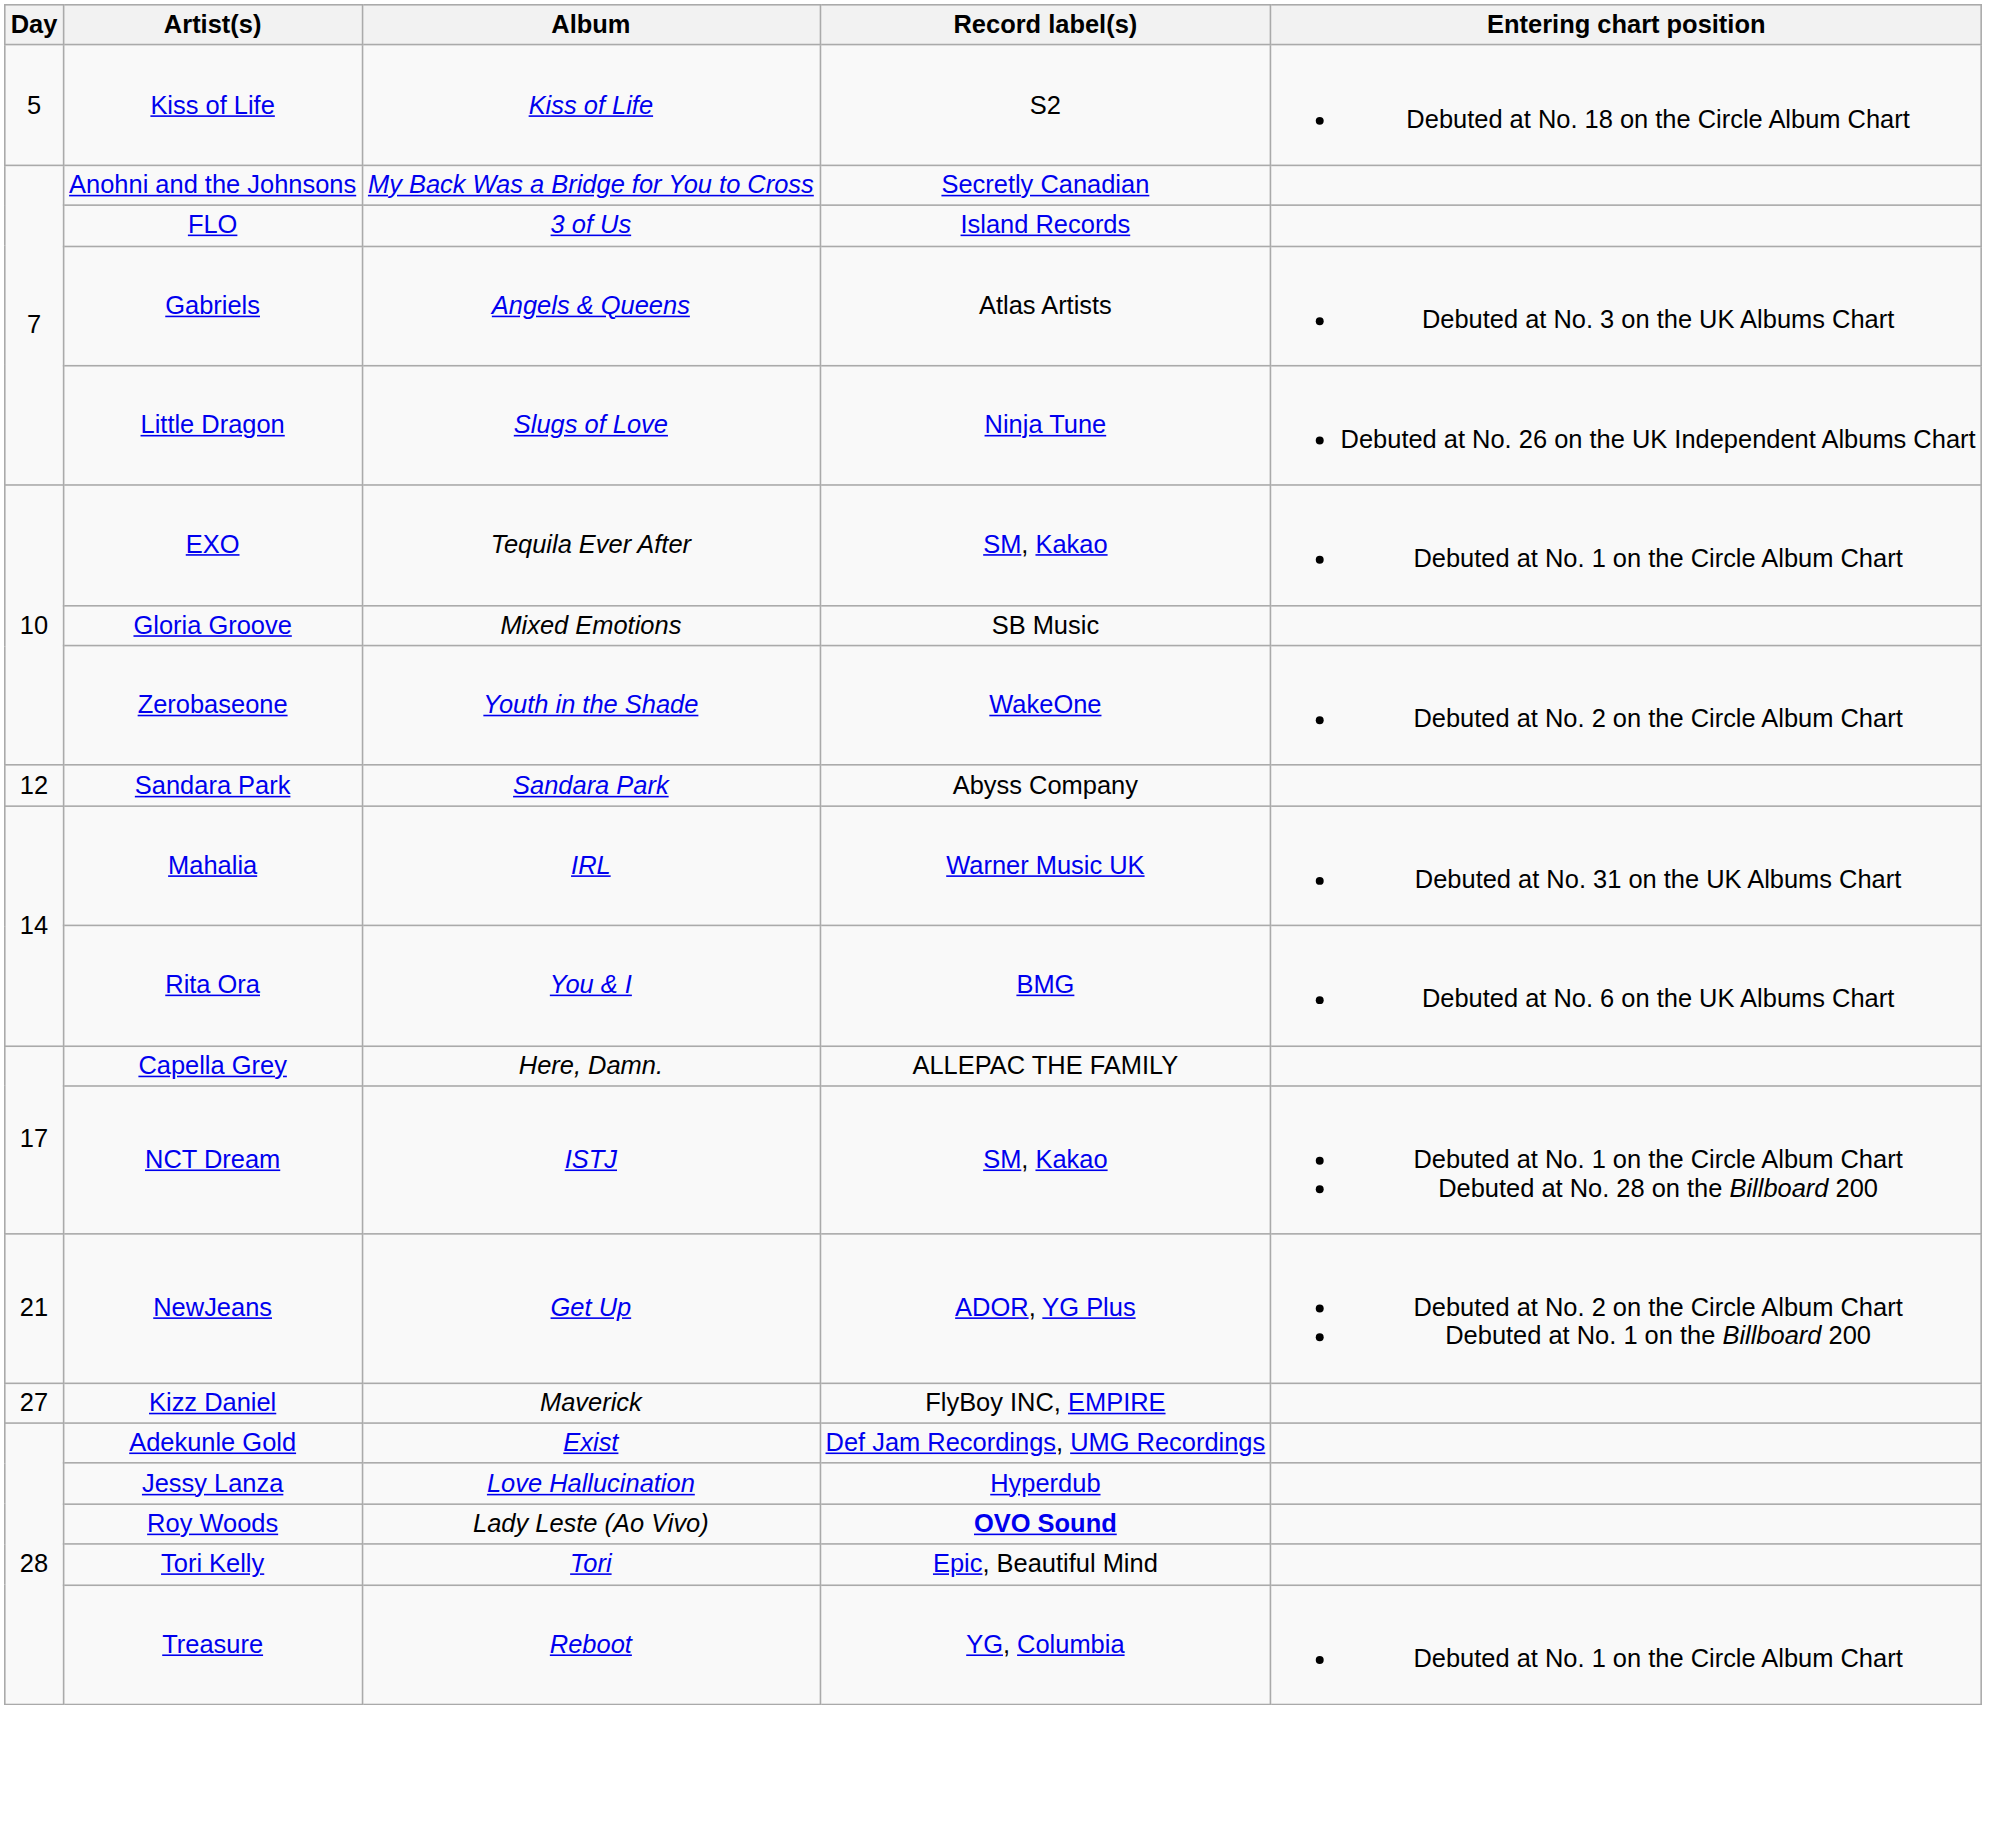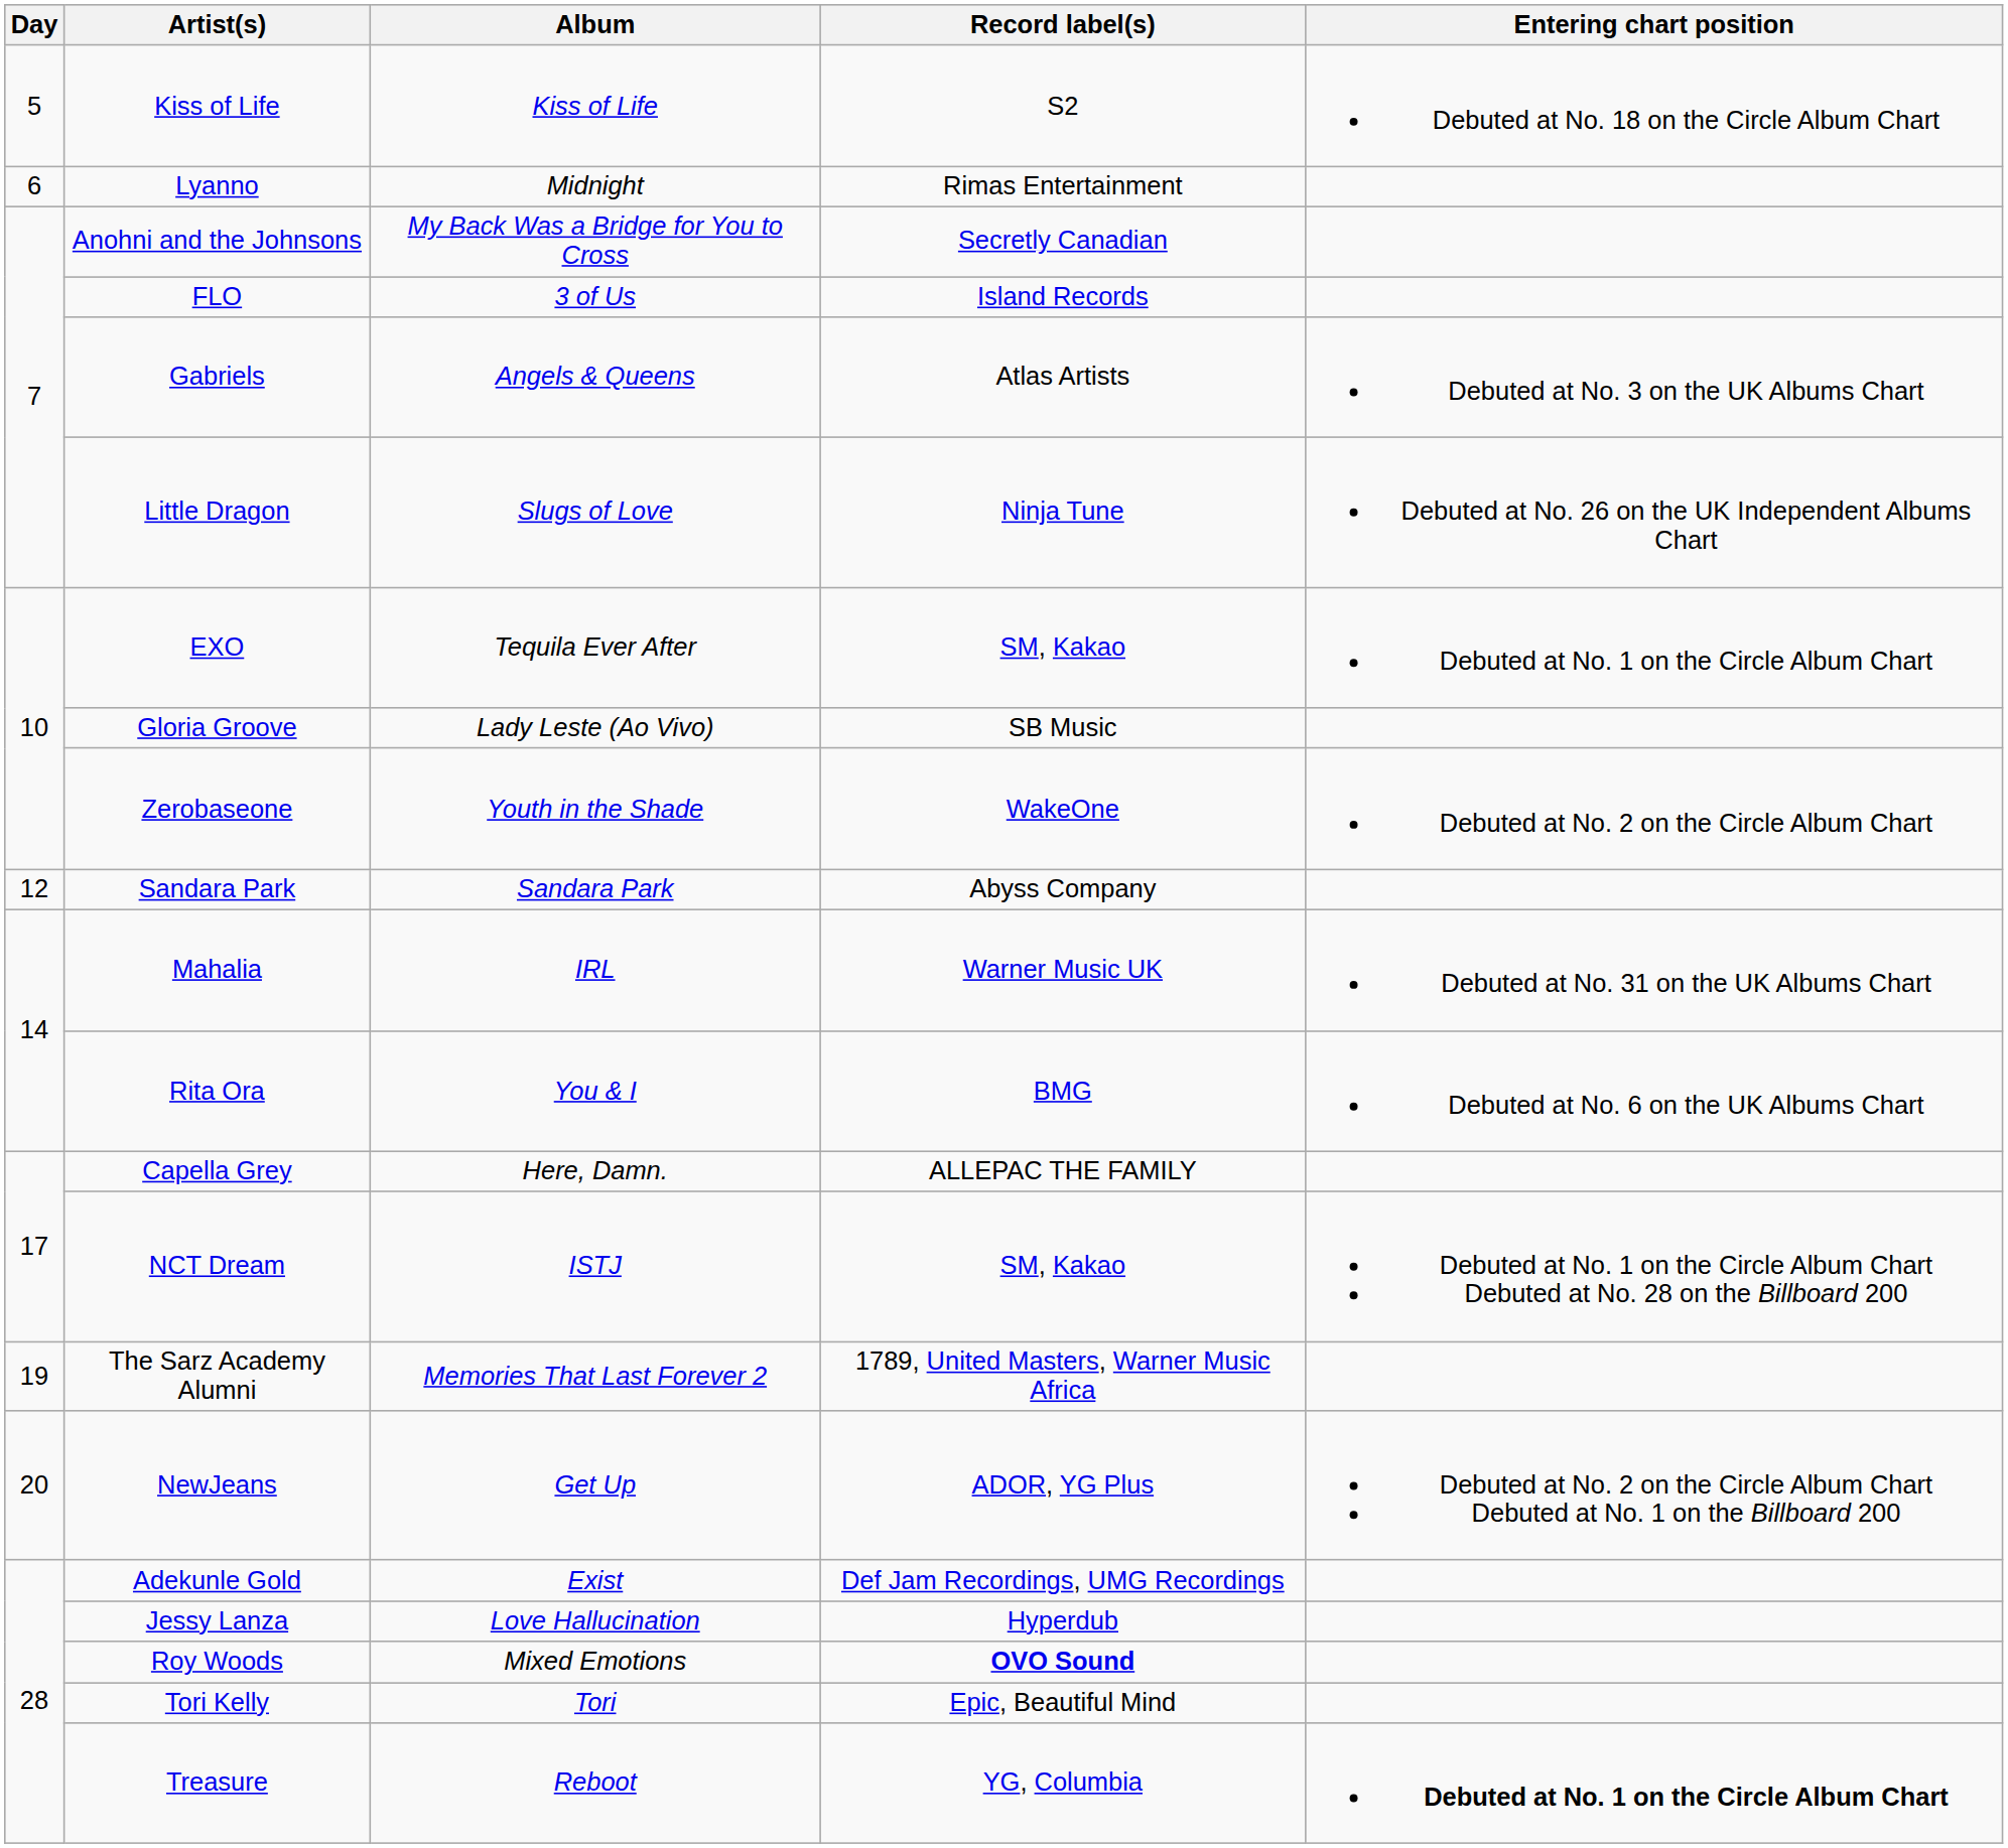 <table class="wikitable" style="text-align:center;">
 <tr>
 <th scope="col">Day</th>
 <th scope="col">Artist(s)</th>
 <th scope="col">Album</th>
 <th scope="col">Record label(s)</th>
 <th scope="col">Entering chart position</th>
 </tr>
 <tr>
 <td>5</td>
 <td><a href='#'>Kiss of Life</a></td>
 <td><em><a href='#'>Kiss of Life</a></em></td>
 <td>S2</td>
 <td><br><ul><li>Debuted at No. 18 on the Circle Album Chart</li></ul></td>
+</tr>
+<tr>
+<td>6</td>
+<td><a href='#'>Lyanno</a></td>
+<td><em>Midnight</em></td>
+<td>Rimas Entertainment</td>
+<td></td>
 </tr>
 <tr>
 <td rowspan="4">7</td>
 <td><a href='#'>Anohni and the Johnsons</a></td>
 <td><em><a href='#'>My Back Was a Bridge for You to Cross</a></em></td>
 <td><a href='#'>Secretly Canadian</a></td>
 <td></td>
 </tr>
 <tr>
 <td><a href='#'>FLO</a></td>
 <td><em><a href='#'>3 of Us</a></em></td>
 <td><a href='#'>Island Records</a></td>
 <td></td>
 </tr>
 <tr>
 <td><a href='#'>Gabriels</a></td>
 <td><em><a href='#'>Angels & Queens</a></em></td>
 <td>Atlas Artists</td>
 <td><br><ul><li>Debuted at No. 3 on the UK Albums Chart</li></ul></td>
 </tr>
 <tr>
 <td><a href='#'>Little Dragon</a></td>
 <td><em><a href='#'>Slugs of Love</a></em></td>
 <td><a href='#'>Ninja Tune</a></td>
 <td><br><ul><li>Debuted at No. 26 on the UK Independent Albums Chart</li></ul></td>
 </tr>
 <tr>
 <td rowspan="3">10</td>
 <td><a href='#'>EXO</a></td>
 <td><em>Tequila Ever After</em></td>
 <td><a href='#'>SM</a>, <a href='#'>Kakao</a></td>
 <td><br><ul><li>Debuted at No. 1 on the Circle Album Chart</li></ul></td>
 </tr>
 <tr>
 <td><a href='#'>Gloria Groove</a></td>
-<td><em>Mixed Emotions</em></td>
+<td><em>Lady Leste (Ao Vivo)</em></td>
 <td>SB Music</td>
 <td></td>
 </tr>
 <tr>
 <td><a href='#'>Zerobaseone</a></td>
 <td><em><a href='#'>Youth in the Shade</a></em></td>
 <td><a href='#'>WakeOne</a></td>
 <td><br><ul><li>Debuted at No. 2 on the Circle Album Chart</li></ul></td>
 </tr>
 <tr>
 <td>12</td>
 <td><a href='#'>Sandara Park</a></td>
 <td><em><a href='#'>Sandara Park</a></em></td>
 <td>Abyss Company</td>
 <td></td>
 </tr>
 <tr>
 <td rowspan="2">14</td>
 <td><a href='#'>Mahalia</a></td>
 <td><em><a href='#'>IRL</a></em></td>
 <td><a href='#'>Warner Music UK</a></td>
 <td><br><ul><li>Debuted at No. 31 on the UK Albums Chart</li></ul></td>
 </tr>
 <tr>
 <td><a href='#'>Rita Ora</a></td>
 <td><em><a href='#'>You & I</a></em></td>
 <td><a href='#'>BMG</a></td>
 <td><br><ul><li>Debuted at No. 6 on the UK Albums Chart</li></ul></td>
 </tr>
 <tr>
 <td rowspan="2">17</td>
 <td><a href='#'>Capella Grey</a></td>
 <td><em>Here, Damn.</em></td>
 <td>ALLEPAC THE FAMILY</td>
 <td></td>
 </tr>
 <tr>
 <td><a href='#'>NCT Dream</a></td>
 <td><em><a href='#'>ISTJ</a></em></td>
 <td><a href='#'>SM</a>, <a href='#'>Kakao</a></td>
 <td><br><ul><li>Debuted at No. 1 on the Circle Album Chart</li><li>Debuted at No. 28 on the <em>Billboard</em> 200</li></ul></td>
 </tr>
 <tr>
-<td>21</td>
+<td>19</td>
+<td>The Sarz Academy Alumni</td>
+<td><em><a href='#'>Memories That Last Forever 2</a></em></td>
+<td>1789, <a href='#'>United Masters</a>, <a href='#'>Warner Music Africa</a></td>
+<td></td>
+</tr>
+<tr>
+<td>20</td>
 <td><a href='#'>NewJeans</a></td>
 <td><em><a href='#'>Get Up</a></em></td>
 <td><a href='#'>ADOR</a>, <a href='#'>YG Plus</a></td>
 <td><br><ul><li>Debuted at No. 2 on the Circle Album Chart</li><li>Debuted at No. 1 on the <em>Billboard</em> 200</li></ul></td>
-</tr>
-<tr>
-<td>27</td>
-<td><a href='#'>Kizz Daniel</a></td>
-<td><em>Maverick</em></td>
-<td>FlyBoy INC, <a href='#'>EMPIRE</a></td>
-<td></td>
 </tr>
 <tr>
 <td rowspan="5">28</td>
 <td><a href='#'>Adekunle Gold</a></td>
 <td><em><a href='#'>Exist</a></em></td>
 <td><a href='#'>Def Jam Recordings</a>, <a href='#'>UMG Recordings</a></td>
 <td></td>
 </tr>
 <tr>
 <td><a href='#'>Jessy Lanza</a></td>
 <td><em><a href='#'>Love Hallucination</a></em></td>
 <td><a href='#'>Hyperdub</a></td>
 <td></td>
 </tr>
 <tr>
 <td><a href='#'>Roy Woods</a></td>
-<td><em>Lady Leste (Ao Vivo)</em></td>
+<td><em>Mixed Emotions</em></td>
 <td><strong><a href='#'>OVO Sound</a></strong></td>
 <td></td>
 </tr>
 <tr>
 <td><a href='#'>Tori Kelly</a></td>
 <td><em><a href='#'>Tori</a></em></td>
 <td><a href='#'>Epic</a>, Beautiful Mind</td>
 <td></td>
 </tr>
 <tr>
 <td><a href='#'>Treasure</a></td>
 <td><em><a href='#'>Reboot</a></em></td>
 <td><a href='#'>YG</a>, <a href='#'>Columbia</a></td>
-<td><br><ul><li>Debuted at No. 1 on the Circle Album Chart</li></ul></td>
+<td><strong><br><ul><li>Debuted at No. 1 on the Circle Album Chart</li></ul></strong></td>
 </tr>
 </table>
